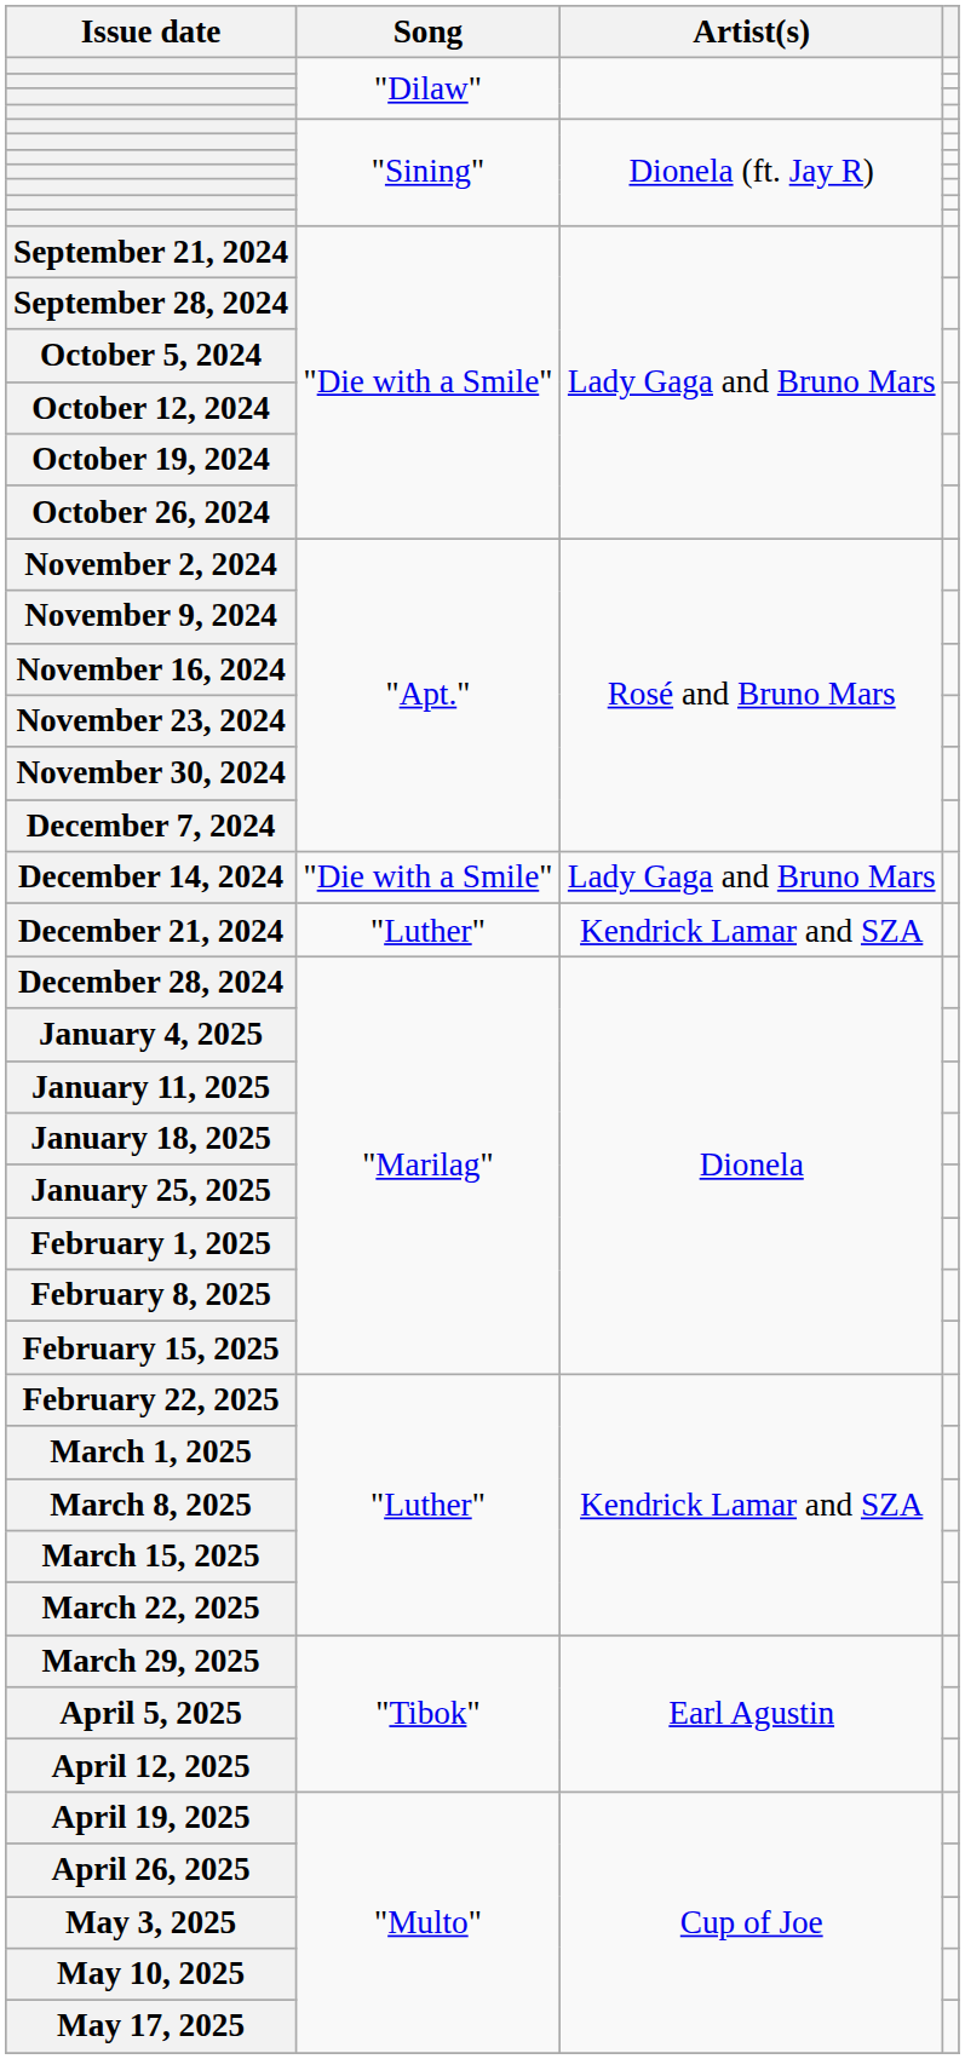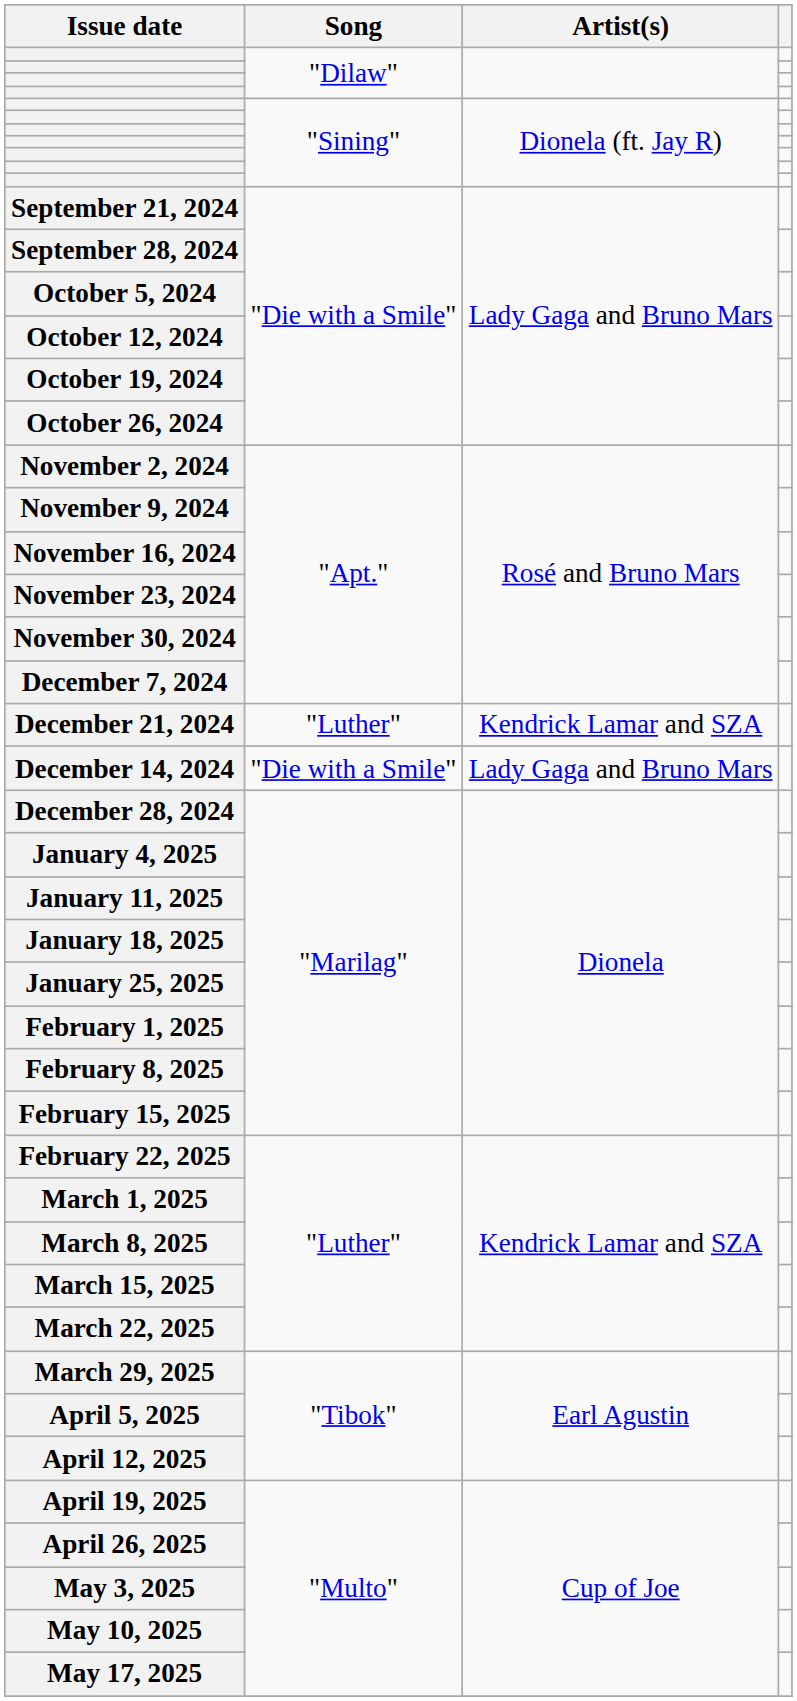 <table class="wikitable plainrowheaders" style="text-align:center">
 <tr>
 <th scope="col">Issue date</th>
 <th scope="col">Song</th>
 <th scope="col">Artist(s)</th>
 <th scope="col" class="unsortable"></th>
 </tr>
 <tr>
 <th scope="row" style="text-align:center"></th>
 <td rowspan="4">"<a href='#'>Dilaw</a>"</td>
 <td rowspan="4"> </td>
 <td></td>
 </tr>
 <tr>
 <th scope="row" style="text-align:center"></th>
 <td></td>
 </tr>
 <tr>
 <th scope="row" style="text-align:center"></th>
 <td></td>
 </tr>
 <tr>
 <th scope="row" style="text-align:center"></th>
 <td></td>
 </tr>
 <tr>
 <th scope="row" style="text-align:center"></th>
 <td rowspan="7">"<a href='#'>Sining</a>"</td>
 <td rowspan="7"> <a href='#'>Dionela</a> (ft. <a href='#'>Jay R</a>)</td>
 <td></td>
 </tr>
 <tr>
 <th scope="row" style="text-align:center"></th>
 <td></td>
 </tr>
 <tr>
 <th scope="row" style="text-align:center"></th>
 <td></td>
 </tr>
 <tr>
 <th scope="row" style="text-align:center"></th>
 <td></td>
 </tr>
 <tr>
 <th scope="row" style="text-align:center"></th>
 <td></td>
 </tr>
 <tr>
 <th scope="row" style="text-align:center"></th>
 <td></td>
 </tr>
 <tr>
 <th scope="row" style="text-align:center"></th>
 <td></td>
 </tr>
 <tr>
 <th scope="row" style="text-align:center">September 21, 2024</th>
 <td rowspan="6">"<a href='#'>Die with a Smile</a>"</td>
 <td rowspan="6"><a href='#'>Lady Gaga</a> and <a href='#'>Bruno Mars</a></td>
 <td></td>
 </tr>
 <tr>
 <th scope="row" style="text-align:center">September 28, 2024</th>
 <td></td>
 </tr>
 <tr>
 <th scope="row" style="text-align:center">October 5, 2024</th>
 <td></td>
 </tr>
 <tr>
 <th scope="row" style="text-align:center">October 12, 2024</th>
 <td></td>
 </tr>
 <tr>
 <th scope="row" style="text-align:center">October 19, 2024</th>
 <td></td>
 </tr>
 <tr>
 <th scope="row" style="text-align:center">October 26, 2024</th>
 <td></td>
 </tr>
 <tr>
 <th scope="row" style="text-align:center">November 2, 2024</th>
 <td rowspan="6">"<a href='#'>Apt.</a>"</td>
 <td rowspan="6"><a href='#'>Rosé</a> and <a href='#'>Bruno Mars</a></td>
 <td></td>
 </tr>
 <tr>
 <th scope="row" style="text-align:center">November 9, 2024</th>
 <td></td>
 </tr>
 <tr>
 <th scope="row" style="text-align:center">November 16, 2024</th>
 <td></td>
 </tr>
 <tr>
 <th scope="row" style="text-align:center">November 23, 2024</th>
 <td></td>
 </tr>
 <tr>
 <th scope="row" style="text-align:center">November 30, 2024</th>
 <td></td>
 </tr>
 <tr>
 <th scope="row" style="text-align:center">December 7, 2024</th>
 <td></td>
 </tr>
 <tr>
+<th scope="row" style="text-align:center">December 21, 2024</th>
+<td rowspan="1">"<a href='#'>Luther</a>"</td>
+<td rowspan="1"><a href='#'>Kendrick Lamar</a> and <a href='#'>SZA</a></td>
+<td></td>
+</tr>
+<tr>
 <th scope="row" style="text-align:center">December 14, 2024</th>
 <td rowspan="1">"<a href='#'>Die with a Smile</a>"</td>
 <td rowspan="1"><a href='#'>Lady Gaga</a> and <a href='#'>Bruno Mars</a></td>
-<td></td>
-</tr>
-<tr>
-<th scope="row" style="text-align:center">December 21, 2024</th>
-<td rowspan="1">"<a href='#'>Luther</a>"</td>
-<td rowspan="1"><a href='#'>Kendrick Lamar</a> and <a href='#'>SZA</a></td>
 <td></td>
 </tr>
 <tr>
 <th scope="row" style="text-align:center">December 28, 2024</th>
 <td rowspan="8">"<a href='#'>Marilag</a>"</td>
 <td rowspan="8"> <a href='#'>Dionela</a></td>
 <td></td>
 </tr>
 <tr>
 <th scope="row" style="text-align:center">January 4, 2025</th>
 <td></td>
 </tr>
 <tr>
 <th scope="row" style="text-align:center">January 11, 2025</th>
 <td></td>
 </tr>
 <tr>
 <th scope="row" style="text-align:center">January 18, 2025</th>
 <td></td>
 </tr>
 <tr>
 <th scope="row" style="text-align:center">January 25, 2025</th>
 <td></td>
 </tr>
 <tr>
 <th scope="row" style="text-align:center">February 1, 2025</th>
 <td></td>
 </tr>
 <tr>
 <th scope="row" style="text-align:center">February 8, 2025</th>
 <td></td>
 </tr>
 <tr>
 <th scope="row" style="text-align:center">February 15, 2025</th>
 <td></td>
 </tr>
 <tr>
 <th scope="row" style="text-align:center">February 22, 2025</th>
 <td rowspan="5">"<a href='#'>Luther</a>"</td>
 <td rowspan="5"><a href='#'>Kendrick Lamar</a> and <a href='#'>SZA</a></td>
 <td></td>
 </tr>
 <tr>
 <th scope="row" style="text-align:center">March 1, 2025</th>
 <td></td>
 </tr>
 <tr>
 <th scope="row" style="text-align:center">March 8, 2025</th>
 <td></td>
 </tr>
 <tr>
 <th scope="row" style="text-align:center">March 15, 2025</th>
 <td></td>
 </tr>
 <tr>
 <th scope="row" style="text-align:center">March 22, 2025</th>
 <td></td>
 </tr>
 <tr>
 <th scope="row" style="text-align:center">March 29, 2025</th>
 <td rowspan="3">"<a href='#'>Tibok</a>"</td>
 <td rowspan="3"> <a href='#'>Earl Agustin</a></td>
 <td></td>
 </tr>
 <tr>
 <th scope="row" style="text-align:center">April 5, 2025</th>
 <td></td>
 </tr>
 <tr>
 <th scope="row" style="text-align:center">April 12, 2025</th>
 <td></td>
 </tr>
 <tr>
 <th scope="row" style="text-align:center">April 19, 2025</th>
 <td rowspan="5">"<a href='#'>Multo</a>"</td>
 <td rowspan="5"> <a href='#'>Cup of Joe</a></td>
 <td></td>
 </tr>
 <tr>
 <th scope="row" style="text-align:center">April 26, 2025</th>
 <td></td>
 </tr>
 <tr>
 <th scope="row" style="text-align:center">May 3, 2025</th>
 <td></td>
 </tr>
 <tr>
 <th scope="row" style="text-align:center">May 10, 2025</th>
 <td></td>
 </tr>
 <tr>
 <th scope="row" style="text-align:center">May 17, 2025</th>
 <td></td>
 </tr>
 <tr>
 </tr>
 </table>
